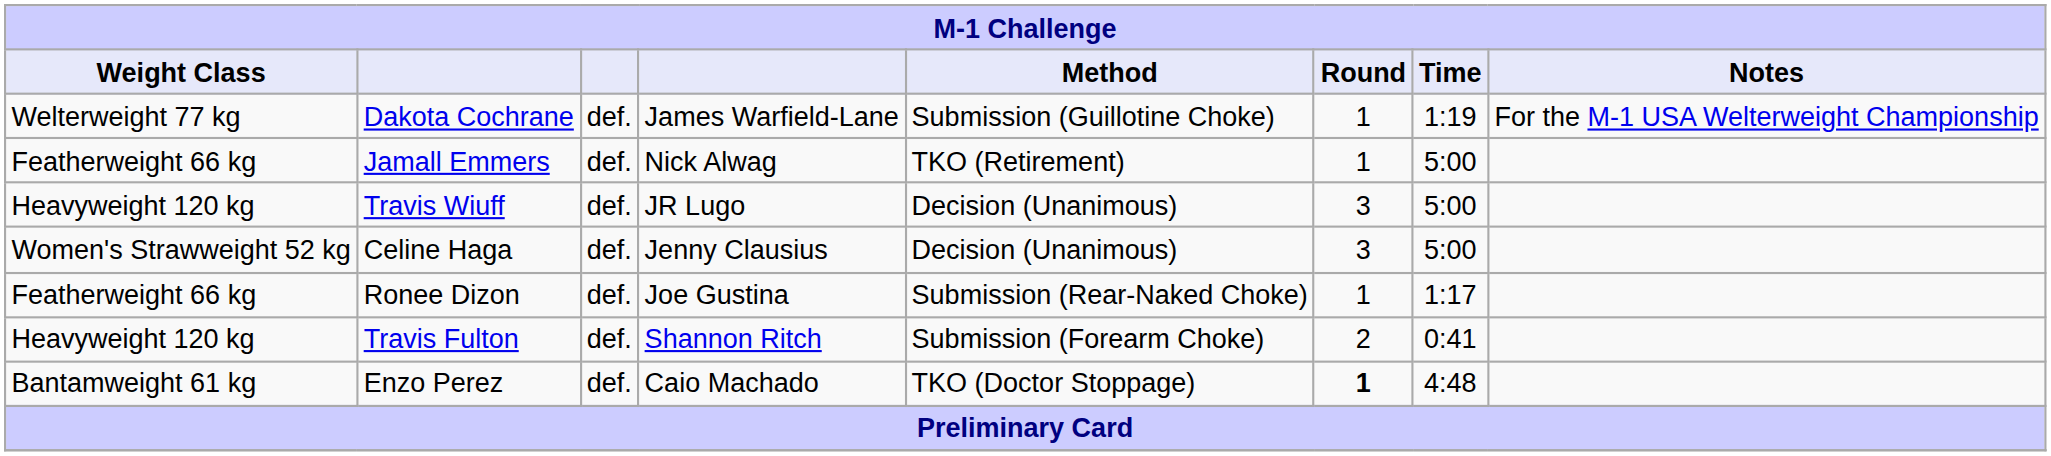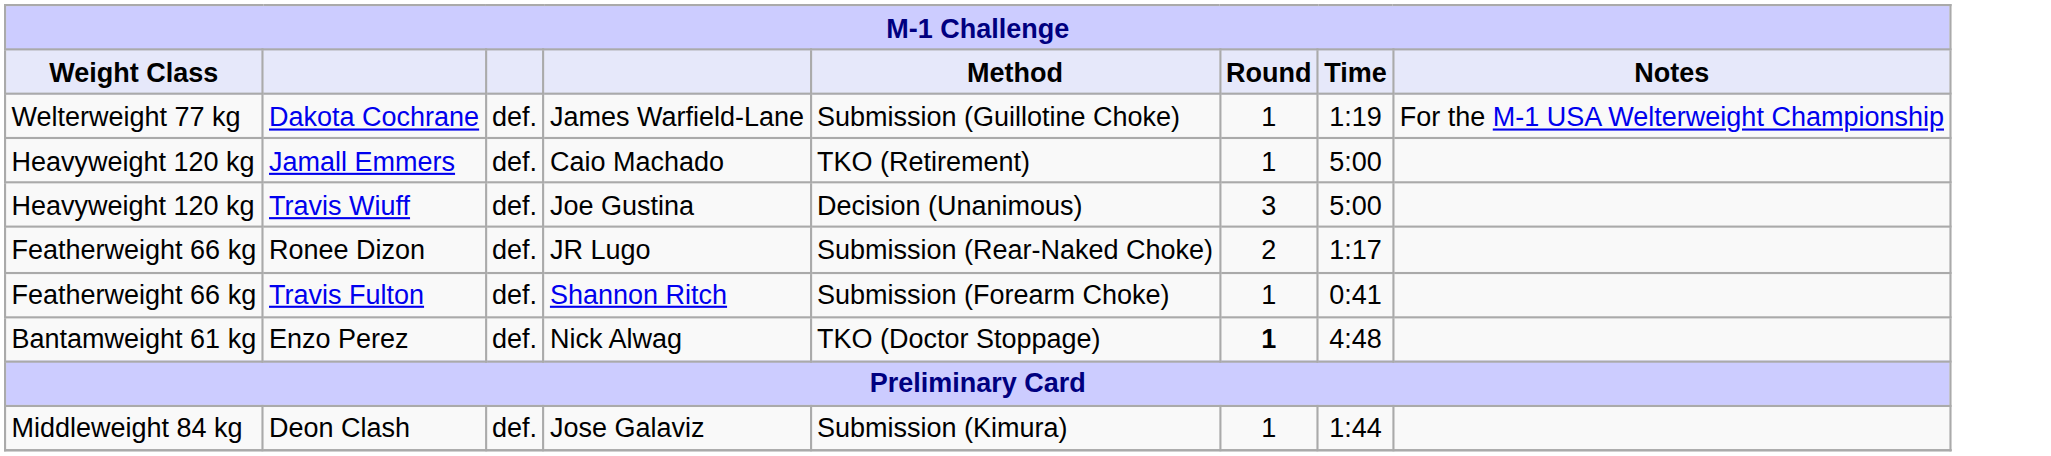 <table class="wikitable" style="font-size: 80%;">
 <tr>
 <th colspan="8" style="background-color: #ccf; color: #000080; text-align: center;"><strong>M-1 Challenge</strong></th>
 </tr>
 <tr>
 <th colspan="1" style="background-color: #E6E8FA; color: #000000; text-align: center;">Weight Class</th>
 <th colspan="1" style="background-color: #E6E8FA; color: #000000; text-align: center;"></th>
 <th colspan="1" style="background-color: #E6E8FA; color: #000000; text-align: center;"></th>
 <th colspan="1" style="background-color: #E6E8FA; color: #000000; text-align: center;"></th>
 <th colspan="1" style="background-color: #E6E8FA; color: #000000; text-align: center;">Method</th>
 <th colspan="1" style="background-color: #E6E8FA; color: #000000; text-align: center;">Round</th>
 <th colspan="1" style="background-color: #E6E8FA; color: #000000; text-align: center;">Time</th>
 <th colspan="1" style="background-color: #E6E8FA; color: #000000; text-align: center;">Notes</th>
 </tr>
 <tr>
 <td>Welterweight 77 kg</td>
 <td> <a href='#'>Dakota Cochrane</a></td>
 <td>def.</td>
 <td> James Warfield-Lane</td>
 <td>Submission (Guillotine Choke)</td>
 <td align=center>1</td>
 <td align=center>1:19</td>
 <td>For the <a href='#'>M-1 USA Welterweight Championship</a></td>
 </tr>
 <tr>
-<td>Featherweight 66 kg</td>
+<td>Heavyweight 120 kg</td>
 <td> <a href='#'>Jamall Emmers</a></td>
 <td>def.</td>
-<td> Nick Alwag</td>
+<td> Caio Machado</td>
 <td>TKO (Retirement)</td>
 <td align=center>1</td>
 <td align=center>5:00</td>
 <td></td>
 </tr>
 <tr>
 <td>Heavyweight 120 kg</td>
 <td> <a href='#'>Travis Wiuff</a></td>
 <td>def.</td>
-<td> JR Lugo</td>
-<td>Decision (Unanimous)</td>
-<td align=center>3</td>
-<td align=center>5:00</td>
-<td></td>
-</tr>
-<tr>
-<td>Women's Strawweight 52 kg</td>
-<td> Celine Haga</td>
-<td>def.</td>
-<td> Jenny Clausius</td>
+<td> Joe Gustina</td>
 <td>Decision (Unanimous)</td>
 <td align=center>3</td>
 <td align=center>5:00</td>
 <td></td>
 </tr>
 <tr>
 <td>Featherweight 66 kg</td>
 <td> Ronee Dizon</td>
 <td>def.</td>
-<td> Joe Gustina</td>
+<td> JR Lugo</td>
 <td>Submission (Rear-Naked Choke)</td>
-<td align=center>1</td>
+<td align=center>2</td>
 <td align=center>1:17</td>
 <td></td>
 </tr>
 <tr>
-<td>Heavyweight 120 kg</td>
+<td>Featherweight 66 kg</td>
 <td> <a href='#'>Travis Fulton</a></td>
 <td>def.</td>
 <td> <a href='#'>Shannon Ritch</a></td>
 <td>Submission (Forearm Choke)</td>
-<td align=center>2</td>
+<td align=center>1</td>
 <td align=center>0:41</td>
 <td></td>
 </tr>
 <tr>
 <td>Bantamweight 61 kg</td>
 <td> Enzo Perez</td>
 <td>def.</td>
-<td> Caio Machado</td>
+<td> Nick Alwag</td>
 <td>TKO (Doctor Stoppage)</td>
 <td align=center><strong>1</strong></td>
 <td align=center>4:48</td>
 <td></td>
 </tr>
 <tr>
 <th colspan="8" style="background-color: #ccf; color: #000080; text-align: center;"><strong>Preliminary Card</strong></th>
 </tr>
 <tr>
+<td>Middleweight 84 kg</td>
+<td> Deon Clash</td>
+<td>def.</td>
+<td> Jose Galaviz</td>
+<td>Submission (Kimura)</td>
+<td align=center>1</td>
+<td align=center>1:44</td>
+<td></td>
+</tr>
+<tr>
 </tr>
 </table>
